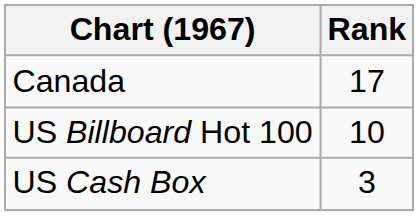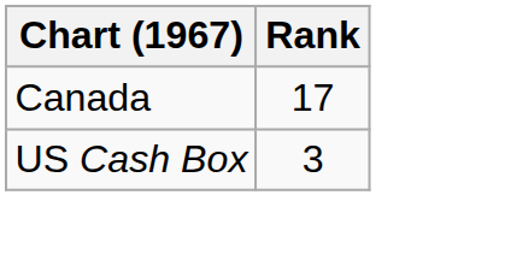 <table class="wikitable sortable">
 <tr>
 <th align="left">Chart (1967)</th>
 <th style="text-align:center;">Rank</th>
 </tr>
 <tr>
 <td>Canada</td>
 <td style="text-align:center;">17</td>
 </tr>
 <tr>
-<td>US <em>Billboard</em> Hot 100</td>
-<td style="text-align:center;">10</td>
-</tr>
-<tr>
 <td>US <em>Cash Box</em></td>
 <td style="text-align:center;">3</td>
 </tr>
 </table>
